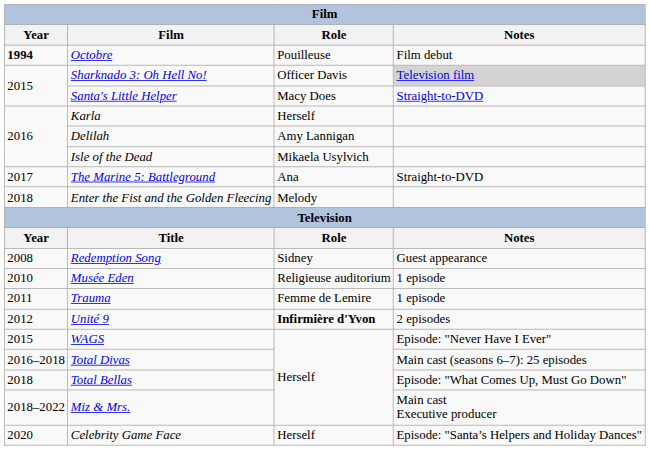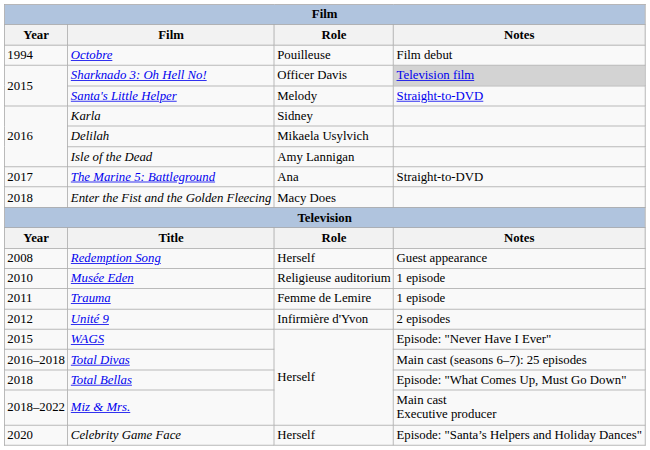 <table class="wikitable">
 <tr style="background:#ccc; text-align:center;">
 <th colspan="4" style="background: LightSteelBlue;">Film</th>
 </tr>
 <tr style="background:#ccc; text-align:center;">
 <th>Year</th>
 <th>Film</th>
 <th>Role</th>
 <th>Notes</th>
 </tr>
 <tr>
-<td><strong>1994</strong></td>
+<td>1994</td>
 <td><em><a href='#'>Octobre</a></em></td>
 <td>Pouilleuse</td>
 <td>Film debut</td>
 </tr>
 <tr>
 <td rowspan="2">2015</td>
 <td><em><a href='#'>Sharknado 3: Oh Hell No!</a></em></td>
 <td>Officer Davis</td>
 <td style="background: lightgrey;"><a href='#'>Television film</a></td>
 </tr>
 <tr>
 <td><em><a href='#'>Santa's Little Helper</a></em></td>
-<td>Macy Does</td>
+<td>Melody</td>
 <td><a href='#'>Straight-to-DVD</a></td>
 </tr>
 <tr>
 <td rowspan="3">2016</td>
 <td><em>Karla</em></td>
-<td>Herself</td>
+<td>Sidney</td>
 <td></td>
 </tr>
 <tr>
 <td><em>Delilah</em></td>
-<td>Amy Lannigan</td>
+<td>Mikaela Usylvich</td>
 <td></td>
 </tr>
 <tr>
 <td><em>Isle of the Dead</em></td>
-<td>Mikaela Usylvich</td>
+<td>Amy Lannigan</td>
 <td></td>
 </tr>
 <tr>
 <td>2017</td>
 <td><em><a href='#'>The Marine 5: Battleground</a></em></td>
 <td>Ana</td>
 <td>Straight-to-DVD</td>
 </tr>
 <tr>
 <td>2018</td>
 <td><em>Enter the Fist and the Golden Fleecing</em></td>
-<td>Melody</td>
+<td>Macy Does</td>
 <td></td>
 </tr>
 <tr style="background:#ccc; text-align:center;">
 <th colspan="4" style="background: LightSteelBlue;">Television</th>
 </tr>
 <tr style="background:#ccc; text-align:center;">
 <th>Year</th>
 <th>Title</th>
 <th>Role</th>
 <th>Notes</th>
 </tr>
 <tr>
 <td>2008</td>
 <td><em><a href='#'>Redemption Song</a></em></td>
-<td>Sidney</td>
+<td>Herself</td>
 <td>Guest appearance</td>
 </tr>
 <tr>
 <td>2010</td>
 <td><em><a href='#'>Musée Eden</a></em></td>
 <td>Religieuse auditorium</td>
 <td>1 episode</td>
 </tr>
 <tr>
 <td>2011</td>
 <td><em><a href='#'>Trauma</a></em></td>
 <td>Femme de Lemire</td>
 <td>1 episode</td>
 </tr>
 <tr>
 <td>2012</td>
 <td><em><a href='#'>Unité 9</a></em></td>
-<td><strong>Infirmière d'Yvon</strong></td>
+<td>Infirmière d'Yvon</td>
 <td>2 episodes</td>
 </tr>
 <tr>
 <td>2015</td>
 <td><em><a href='#'>WAGS</a></em></td>
 <td rowspan="4">Herself</td>
 <td>Episode: "Never Have I Ever"</td>
 </tr>
 <tr>
 <td>2016–2018</td>
 <td><em><a href='#'>Total Divas</a></em></td>
 <td>Main cast (seasons 6–7): 25 episodes</td>
 </tr>
 <tr>
 <td>2018</td>
 <td><em><a href='#'>Total Bellas</a></em></td>
 <td>Episode: "What Comes Up, Must Go Down"</td>
 </tr>
 <tr>
 <td>2018–2022</td>
 <td><em><a href='#'>Miz & Mrs.</a></em></td>
 <td>Main cast <br> Executive producer</td>
 </tr>
 <tr>
 <td>2020</td>
 <td><em>Celebrity Game Face</em></td>
 <td>Herself</td>
 <td>Episode: "Santa’s Helpers and Holiday Dances"</td>
 </tr>
 </table>
